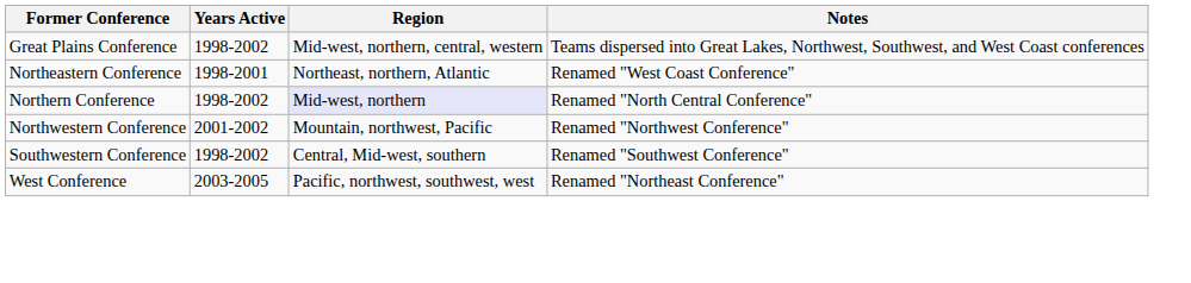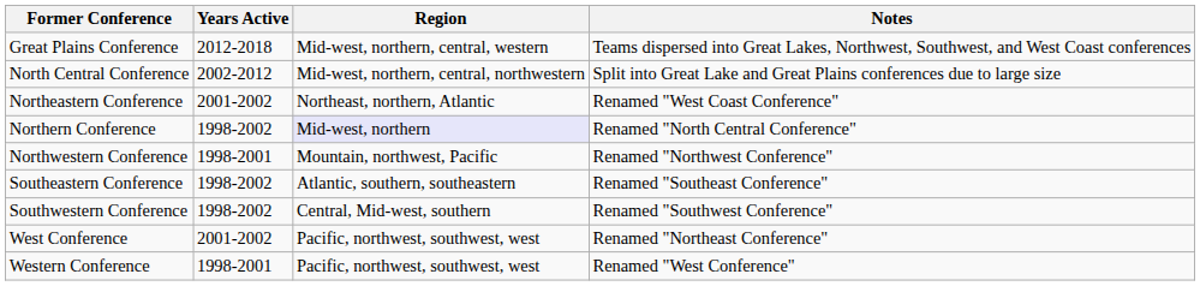 <table class="wikitable">
 <tr>
 <th>Former Conference</th>
 <th>Years Active</th>
 <th>Region</th>
 <th>Notes</th>
 </tr>
 <tr>
 <td>Great Plains Conference</td>
-<td>1998-2002</td>
+<td>2012-2018</td>
 <td>Mid-west, northern, central, western</td>
 <td>Teams dispersed into Great Lakes, Northwest, Southwest, and West Coast conferences</td>
 </tr>
 <tr>
+<td>North Central Conference</td>
+<td>2002-2012</td>
+<td>Mid-west, northern, central, northwestern</td>
+<td>Split into Great Lake and Great Plains conferences due to large size</td>
+</tr>
+<tr>
 <td>Northeastern Conference</td>
-<td>1998-2001</td>
+<td>2001-2002</td>
 <td>Northeast, northern, Atlantic</td>
 <td>Renamed "West Coast Conference"</td>
 </tr>
 <tr>
 <td>Northern Conference</td>
 <td>1998-2002</td>
 <td style="background: lavender;">Mid-west, northern</td>
 <td>Renamed "North Central Conference"</td>
 </tr>
 <tr>
 <td>Northwestern Conference</td>
-<td>2001-2002</td>
+<td>1998-2001</td>
 <td>Mountain, northwest, Pacific</td>
 <td>Renamed "Northwest Conference"</td>
+</tr>
+<tr>
+<td>Southeastern Conference</td>
+<td>1998-2002</td>
+<td>Atlantic, southern, southeastern</td>
+<td>Renamed "Southeast Conference"</td>
 </tr>
 <tr>
 <td>Southwestern Conference</td>
 <td>1998-2002</td>
 <td>Central, Mid-west, southern</td>
 <td>Renamed "Southwest Conference"</td>
 </tr>
 <tr>
 <td>West Conference</td>
-<td>2003-2005</td>
+<td>2001-2002</td>
 <td>Pacific, northwest, southwest, west</td>
 <td>Renamed "Northeast Conference"</td>
 </tr>
+<tr>
+<td>Western Conference</td>
+<td>1998-2001</td>
+<td>Pacific, northwest, southwest, west</td>
+<td>Renamed "West Conference"</td>
+</tr>
 </table>
